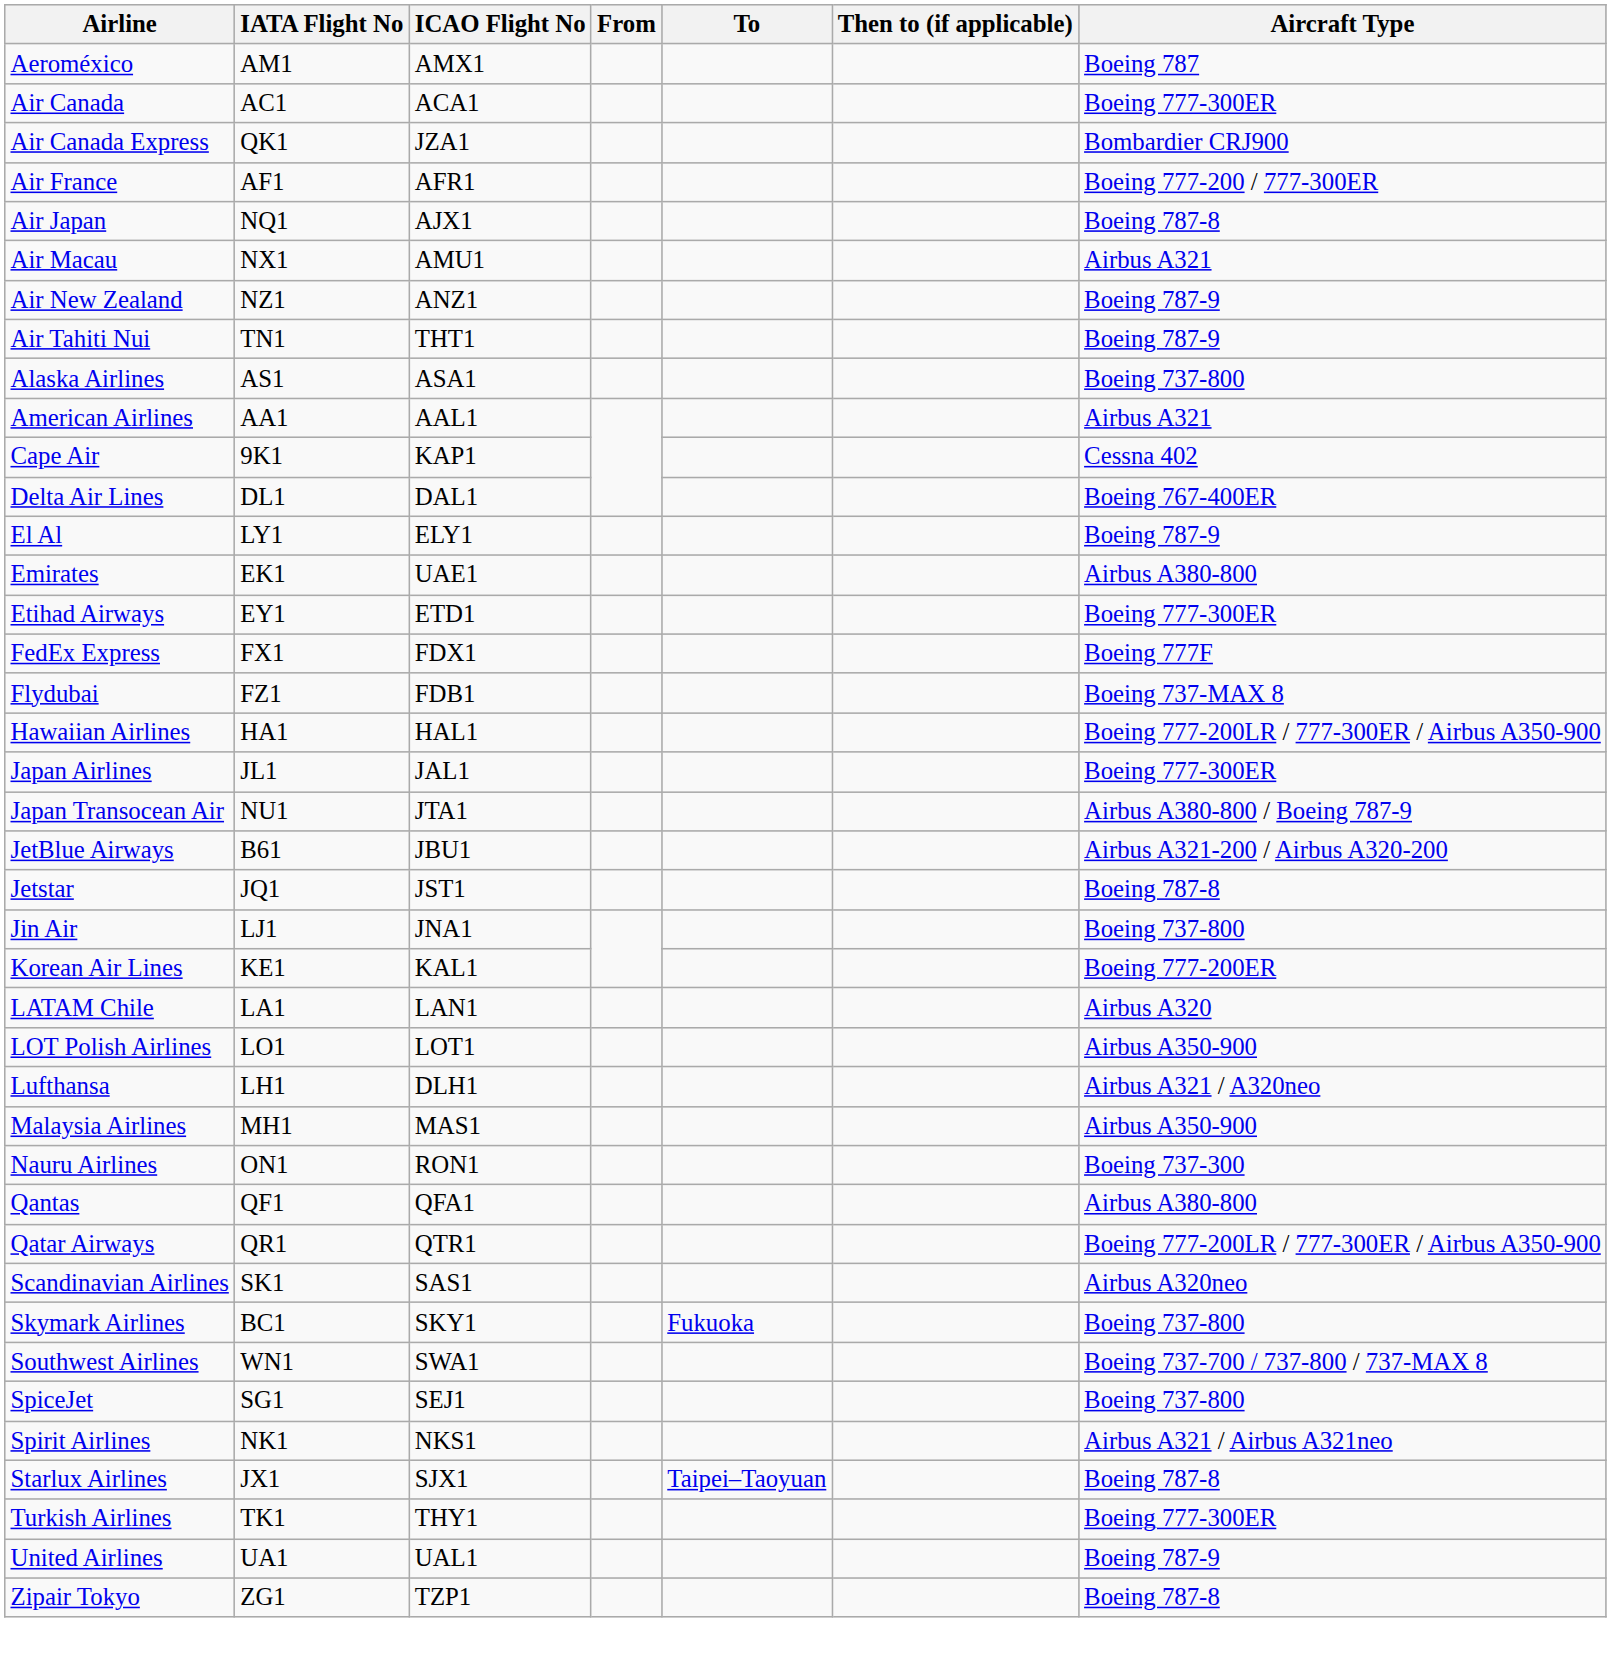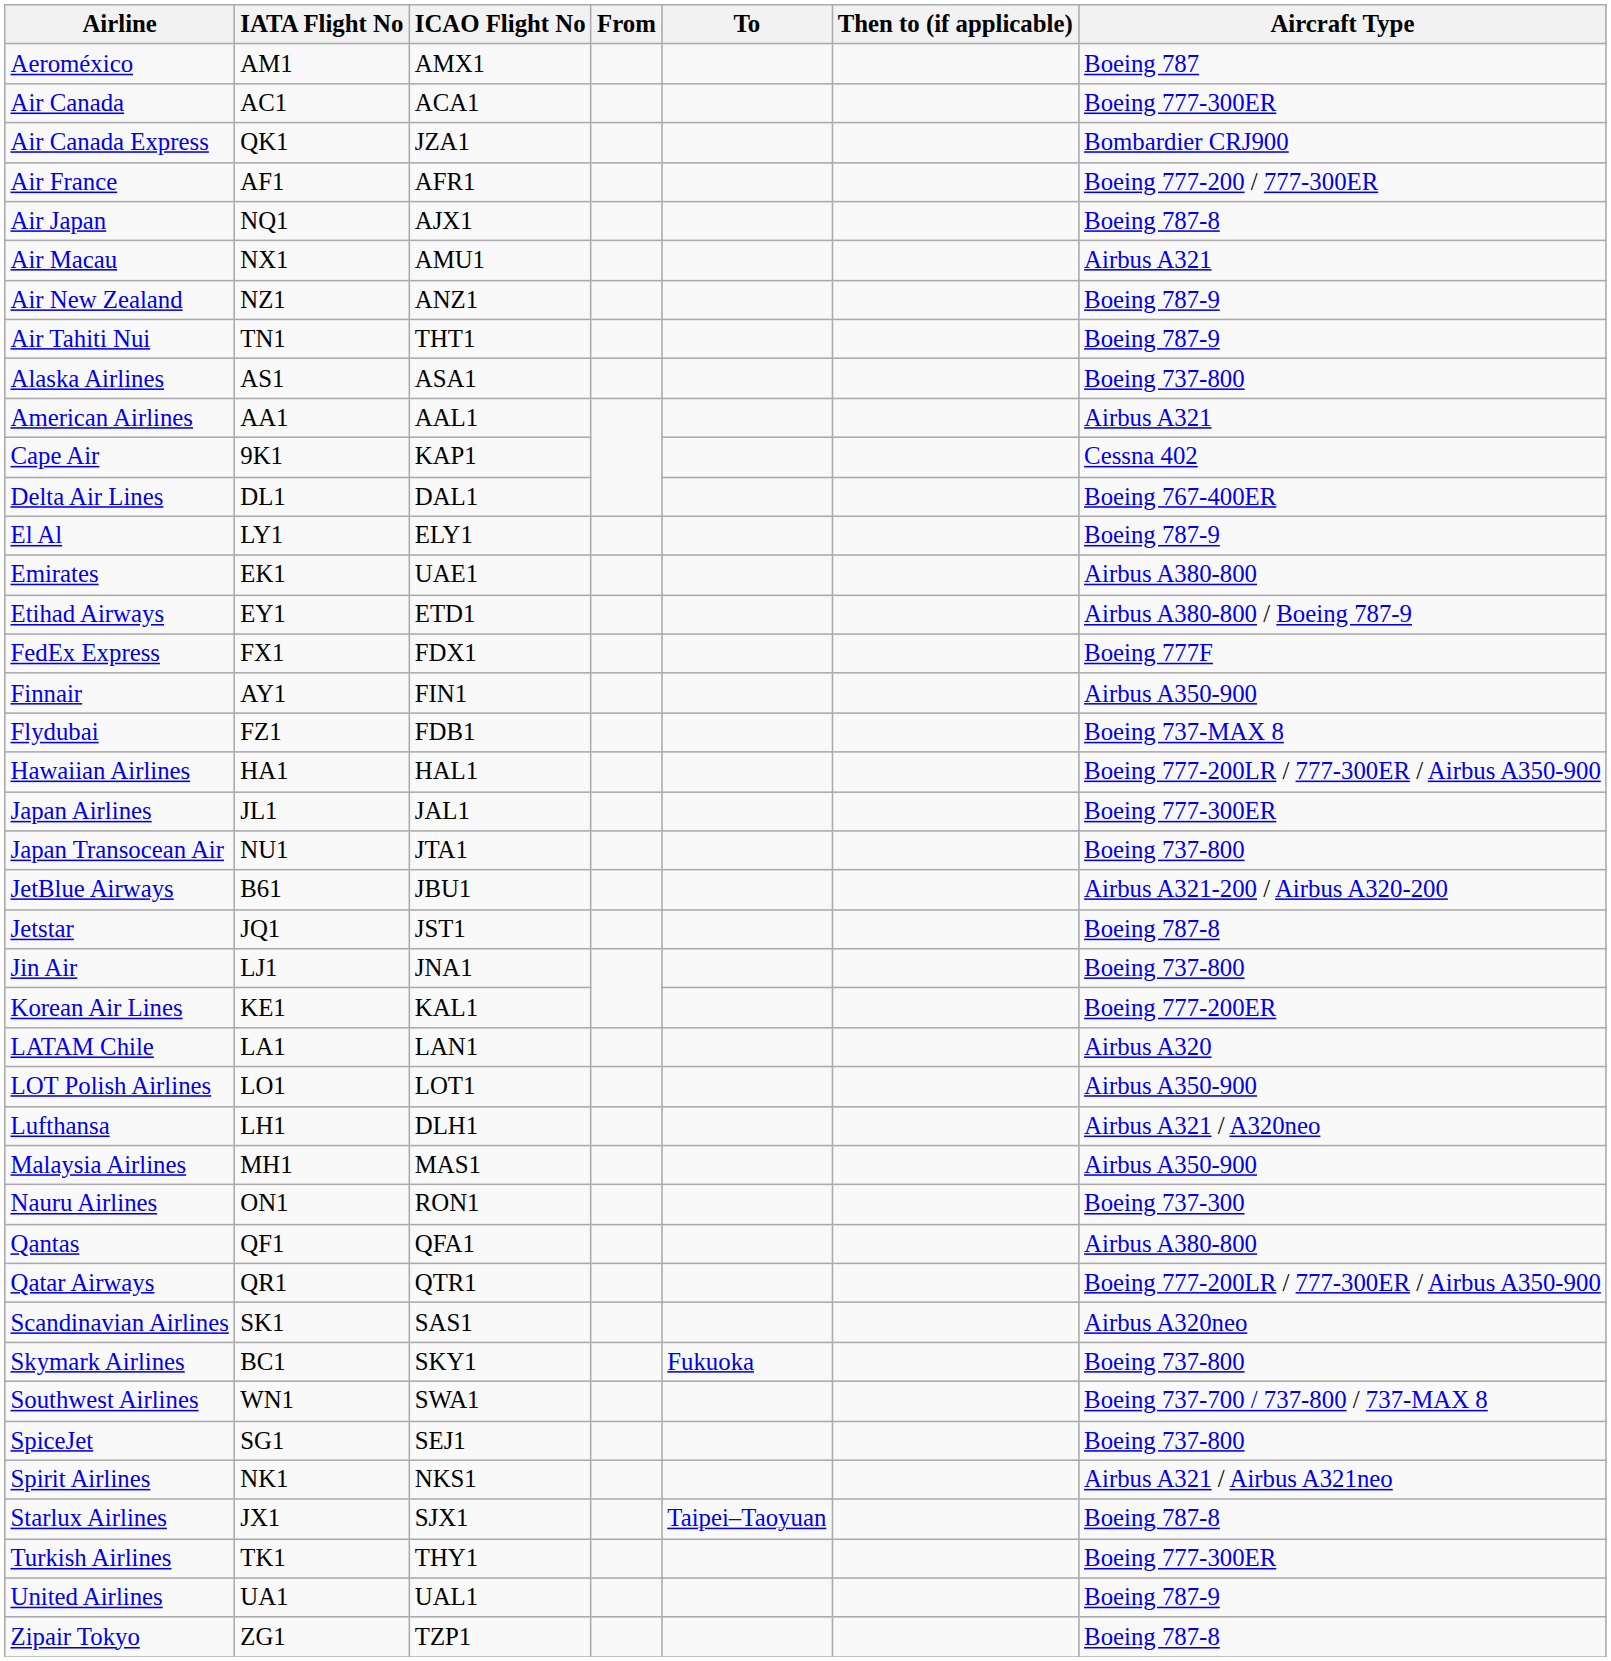 <table class="wikitable sortable" style="text-align:left;">
 <tr>
 <th class="sortable">Airline</th>
 <th>IATA Flight No</th>
 <th>ICAO Flight No</th>
 <th>From</th>
 <th>To</th>
 <th>Then to (if applicable)</th>
 <th>Aircraft Type</th>
 </tr>
 <tr>
 <td><a href='#'>Aeroméxico</a></td>
 <td>AM1</td>
 <td>AMX1</td>
 <td></td>
 <td></td>
 <td></td>
 <td><a href='#'>Boeing 787</a></td>
 </tr>
 <tr>
 <td><a href='#'>Air Canada</a></td>
 <td>AC1</td>
 <td>ACA1</td>
 <td></td>
 <td></td>
 <td></td>
 <td><a href='#'>Boeing 777-300ER</a></td>
 </tr>
 <tr>
 <td><a href='#'>Air Canada Express</a></td>
 <td>QK1</td>
 <td>JZA1</td>
 <td></td>
 <td></td>
 <td></td>
 <td><a href='#'>Bombardier CRJ900</a></td>
 </tr>
 <tr>
 <td><a href='#'>Air France</a></td>
 <td>AF1</td>
 <td>AFR1</td>
 <td></td>
 <td></td>
 <td></td>
 <td><a href='#'>Boeing 777-200</a> / <a href='#'>777-300ER</a></td>
 </tr>
 <tr>
 <td><a href='#'>Air Japan</a></td>
 <td>NQ1</td>
 <td>AJX1</td>
 <td></td>
 <td></td>
 <td></td>
 <td><a href='#'>Boeing 787-8</a></td>
 </tr>
 <tr>
 <td><a href='#'>Air Macau</a></td>
 <td>NX1</td>
 <td>AMU1</td>
 <td></td>
 <td></td>
 <td></td>
 <td><a href='#'>Airbus A321</a></td>
 </tr>
 <tr>
 <td><a href='#'>Air New Zealand</a></td>
 <td>NZ1</td>
 <td>ANZ1</td>
 <td></td>
 <td></td>
 <td></td>
 <td><a href='#'>Boeing 787-9</a></td>
 </tr>
 <tr>
 <td><a href='#'>Air Tahiti Nui</a></td>
 <td>TN1</td>
 <td>THT1</td>
 <td></td>
 <td></td>
 <td></td>
 <td><a href='#'>Boeing 787-9</a></td>
 </tr>
 <tr>
 <td><a href='#'>Alaska Airlines</a></td>
 <td>AS1</td>
 <td>ASA1</td>
 <td></td>
 <td></td>
 <td></td>
 <td><a href='#'>Boeing 737-800</a></td>
 </tr>
 <tr>
 <td><a href='#'>American Airlines</a></td>
 <td>AA1</td>
 <td>AAL1</td>
 <td rowspan="3"></td>
 <td></td>
 <td></td>
 <td><a href='#'>Airbus A321</a></td>
 </tr>
 <tr>
 <td><a href='#'>Cape Air</a></td>
 <td>9K1</td>
 <td>KAP1</td>
 <td></td>
 <td></td>
 <td><a href='#'>Cessna 402</a></td>
 </tr>
 <tr>
 <td><a href='#'>Delta Air Lines</a></td>
 <td>DL1</td>
 <td>DAL1</td>
 <td></td>
 <td></td>
 <td><a href='#'>Boeing 767-400ER</a></td>
 </tr>
 <tr>
 <td><a href='#'>El Al</a></td>
 <td>LY1</td>
 <td>ELY1</td>
 <td></td>
 <td></td>
 <td></td>
 <td><a href='#'>Boeing 787-9</a></td>
 </tr>
 <tr>
 <td><a href='#'>Emirates</a></td>
 <td>EK1</td>
 <td>UAE1</td>
 <td></td>
 <td></td>
 <td></td>
 <td><a href='#'>Airbus A380-800</a></td>
 </tr>
 <tr>
 <td><a href='#'>Etihad Airways</a></td>
 <td>EY1</td>
 <td>ETD1</td>
 <td></td>
 <td></td>
 <td></td>
-<td><a href='#'>Boeing 777-300ER</a></td>
+<td><a href='#'>Airbus A380-800</a> / <a href='#'>Boeing 787-9</a></td>
 </tr>
 <tr>
 <td><a href='#'>FedEx Express</a></td>
 <td>FX1</td>
 <td>FDX1</td>
 <td></td>
 <td></td>
 <td></td>
 <td><a href='#'>Boeing 777F</a></td>
+</tr>
+<tr>
+<td><a href='#'>Finnair</a></td>
+<td>AY1</td>
+<td>FIN1</td>
+<td></td>
+<td></td>
+<td></td>
+<td><a href='#'>Airbus A350-900</a></td>
 </tr>
 <tr>
 <td><a href='#'>Flydubai</a></td>
 <td>FZ1</td>
 <td>FDB1 </td>
 <td></td>
 <td></td>
 <td></td>
 <td><a href='#'>Boeing 737-MAX 8</a></td>
 </tr>
 <tr>
 <td><a href='#'>Hawaiian Airlines</a></td>
 <td>HA1</td>
 <td>HAL1</td>
 <td></td>
 <td></td>
 <td></td>
 <td><a href='#'>Boeing 777-200LR</a> / <a href='#'>777-300ER</a> / <a href='#'>Airbus A350-900</a></td>
 </tr>
 <tr>
 <td><a href='#'>Japan Airlines</a></td>
 <td>JL1</td>
 <td>JAL1</td>
 <td></td>
 <td></td>
 <td></td>
 <td><a href='#'>Boeing 777-300ER</a></td>
 </tr>
 <tr>
 <td><a href='#'>Japan Transocean Air</a></td>
 <td>NU1</td>
 <td>JTA1</td>
 <td></td>
 <td></td>
 <td></td>
-<td><a href='#'>Airbus A380-800</a> / <a href='#'>Boeing 787-9</a></td>
+<td><a href='#'>Boeing 737-800</a></td>
 </tr>
 <tr>
 <td><a href='#'>JetBlue Airways</a></td>
 <td>B61</td>
 <td>JBU1</td>
 <td></td>
 <td></td>
 <td></td>
 <td><a href='#'>Airbus A321-200</a> / <a href='#'>Airbus A320-200</a></td>
 </tr>
 <tr>
 <td><a href='#'>Jetstar</a></td>
 <td>JQ1</td>
 <td>JST1</td>
 <td></td>
 <td></td>
 <td></td>
 <td><a href='#'>Boeing 787-8</a></td>
 </tr>
 <tr>
 <td><a href='#'>Jin Air</a></td>
 <td>LJ1</td>
 <td>JNA1</td>
 <td rowspan="2"></td>
 <td></td>
 <td></td>
 <td><a href='#'>Boeing 737-800</a></td>
 </tr>
 <tr>
 <td><a href='#'>Korean Air Lines</a></td>
 <td>KE1</td>
 <td>KAL1</td>
 <td></td>
 <td></td>
 <td><a href='#'>Boeing 777-200ER</a></td>
 </tr>
 <tr>
 <td><a href='#'>LATAM Chile</a></td>
 <td>LA1</td>
 <td>LAN1</td>
 <td></td>
 <td></td>
 <td></td>
 <td><a href='#'>Airbus A320</a></td>
 </tr>
 <tr>
 <td><a href='#'>LOT Polish Airlines</a></td>
 <td>LO1</td>
 <td>LOT1</td>
 <td></td>
 <td></td>
 <td></td>
 <td><a href='#'>Airbus A350-900</a></td>
 </tr>
 <tr>
 <td><a href='#'>Lufthansa</a></td>
 <td>LH1</td>
 <td>DLH1</td>
 <td></td>
 <td></td>
 <td></td>
 <td><a href='#'>Airbus A321</a> / <a href='#'>A320neo</a></td>
 </tr>
 <tr>
 <td><a href='#'>Malaysia Airlines</a></td>
 <td>MH1</td>
 <td>MAS1</td>
 <td></td>
 <td></td>
 <td></td>
 <td><a href='#'>Airbus A350-900</a></td>
 </tr>
 <tr>
 <td><a href='#'>Nauru Airlines</a></td>
 <td>ON1</td>
 <td>RON1</td>
 <td></td>
 <td></td>
 <td></td>
 <td><a href='#'>Boeing 737-300</a></td>
 </tr>
 <tr>
 <td><a href='#'>Qantas</a></td>
 <td>QF1</td>
 <td>QFA1</td>
 <td></td>
 <td></td>
 <td></td>
 <td><a href='#'>Airbus A380-800</a></td>
 </tr>
 <tr>
 <td><a href='#'>Qatar Airways</a></td>
 <td>QR1</td>
 <td>QTR1</td>
 <td></td>
 <td></td>
 <td></td>
 <td><a href='#'>Boeing 777-200LR</a> / <a href='#'>777-300ER</a> / <a href='#'>Airbus A350-900</a></td>
 </tr>
 <tr>
 <td><a href='#'>Scandinavian Airlines</a></td>
 <td>SK1</td>
 <td>SAS1</td>
 <td></td>
 <td></td>
 <td></td>
 <td><a href='#'>Airbus A320neo</a></td>
 </tr>
 <tr>
 <td><a href='#'>Skymark Airlines</a></td>
 <td>BC1</td>
 <td>SKY1</td>
 <td></td>
 <td> <a href='#'>Fukuoka</a></td>
 <td></td>
 <td><a href='#'>Boeing 737-800</a></td>
 </tr>
 <tr>
 <td><a href='#'>Southwest Airlines</a></td>
 <td>WN1</td>
 <td>SWA1</td>
 <td></td>
 <td></td>
 <td></td>
 <td><a href='#'>Boeing 737-700 / 737-800</a> / <a href='#'>737-MAX 8</a></td>
 </tr>
 <tr>
 <td><a href='#'>SpiceJet</a></td>
 <td>SG1</td>
 <td>SEJ1</td>
 <td></td>
 <td></td>
 <td></td>
 <td><a href='#'>Boeing 737-800</a></td>
 </tr>
 <tr>
 <td><a href='#'>Spirit Airlines</a></td>
 <td>NK1</td>
 <td>NKS1</td>
 <td></td>
 <td></td>
 <td></td>
 <td><a href='#'>Airbus A321</a> / <a href='#'>Airbus A321neo</a></td>
 </tr>
 <tr>
 <td><a href='#'>Starlux Airlines</a></td>
 <td>JX1</td>
 <td>SJX1</td>
 <td></td>
 <td> <a href='#'>Taipei–Taoyuan</a></td>
 <td></td>
 <td><a href='#'>Boeing 787-8</a></td>
 </tr>
 <tr>
 <td><a href='#'>Turkish Airlines</a></td>
 <td>TK1</td>
 <td>THY1</td>
 <td></td>
 <td></td>
 <td></td>
 <td><a href='#'>Boeing 777-300ER</a></td>
 </tr>
 <tr>
 <td><a href='#'>United Airlines</a></td>
 <td>UA1</td>
 <td>UAL1</td>
 <td></td>
 <td></td>
 <td></td>
 <td><a href='#'>Boeing 787-9</a></td>
 </tr>
 <tr>
 <td><a href='#'>Zipair Tokyo</a></td>
 <td>ZG1</td>
 <td>TZP1</td>
 <td></td>
 <td></td>
 <td></td>
 <td><a href='#'>Boeing 787-8</a></td>
 </tr>
 </table>
